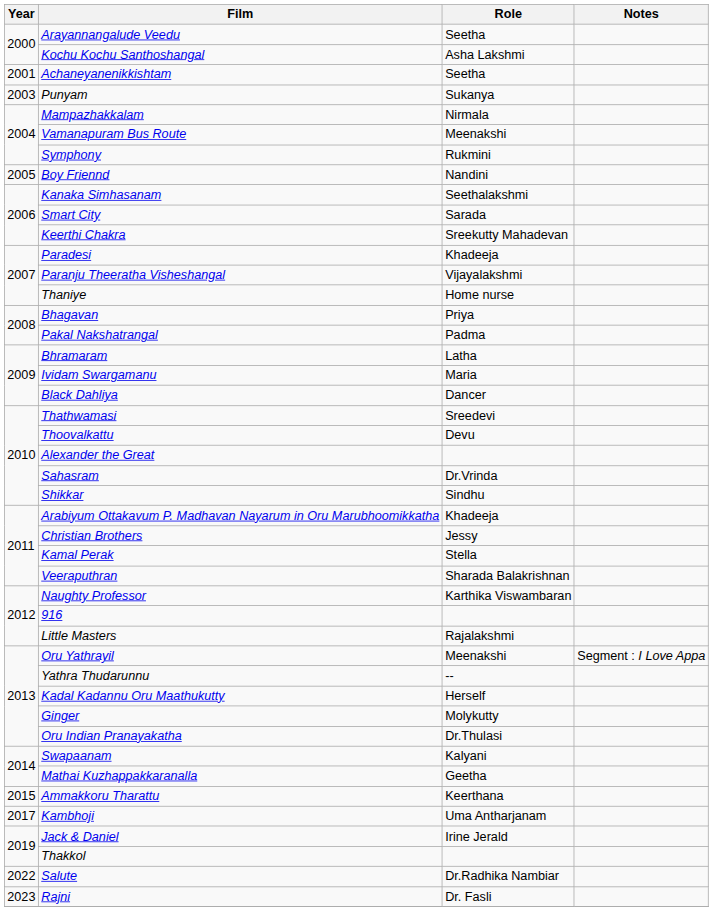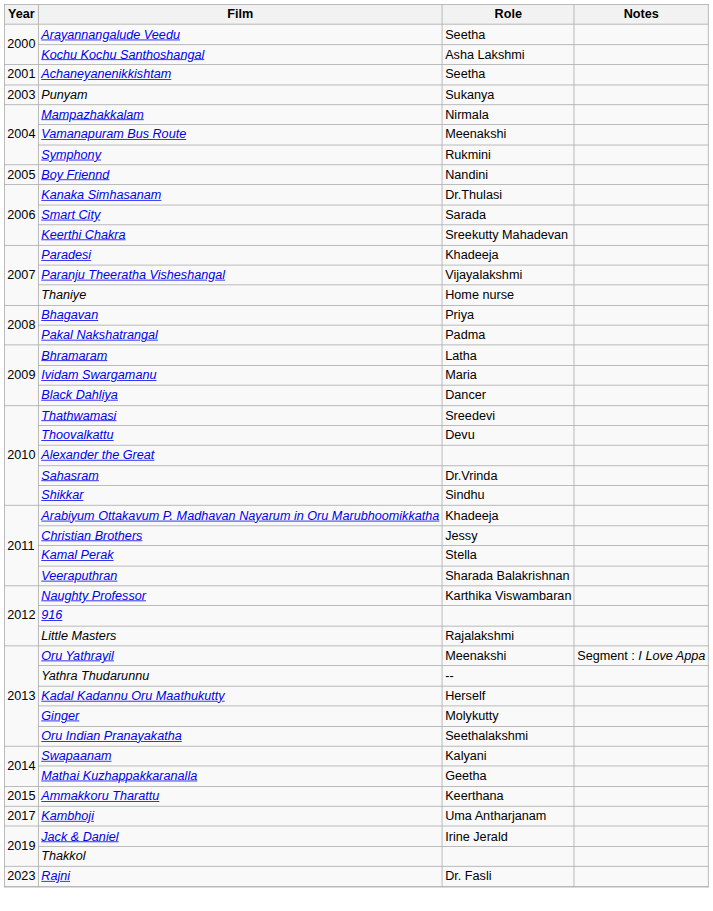 <table class="wikitable sortable">
 <tr>
 <th>Year</th>
 <th>Film</th>
 <th>Role</th>
 <th>Notes</th>
 </tr>
 <tr>
 <td rowspan="2">2000</td>
 <td><em><a href='#'>Arayannangalude Veedu</a></em></td>
 <td>Seetha</td>
 <td></td>
 </tr>
 <tr>
 <td><em><a href='#'>Kochu Kochu Santhoshangal</a></em></td>
 <td>Asha Lakshmi</td>
 <td></td>
 </tr>
 <tr>
 <td>2001</td>
 <td><em><a href='#'>Achaneyanenikkishtam</a></em></td>
 <td>Seetha</td>
 <td></td>
 </tr>
 <tr>
 <td>2003</td>
 <td><em>Punyam</em></td>
 <td>Sukanya</td>
 <td></td>
 </tr>
 <tr>
 <td rowspan="3">2004</td>
 <td><em><a href='#'>Mampazhakkalam</a></em></td>
 <td>Nirmala</td>
 <td></td>
 </tr>
 <tr>
 <td><em><a href='#'>Vamanapuram Bus Route</a></em></td>
 <td>Meenakshi</td>
 <td></td>
 </tr>
 <tr>
 <td><a href='#'><em>Symphony</em></a></td>
 <td>Rukmini</td>
 <td></td>
 </tr>
 <tr>
 <td>2005</td>
 <td><a href='#'><em>Boy Friennd</em></a></td>
 <td>Nandini</td>
 <td></td>
 </tr>
 <tr>
 <td rowspan="3">2006</td>
 <td><em><a href='#'>Kanaka Simhasanam</a></em></td>
-<td>Seethalakshmi</td>
+<td>Dr.Thulasi</td>
 <td></td>
 </tr>
 <tr>
 <td><a href='#'><em>Smart City</em></a></td>
 <td>Sarada</td>
 <td></td>
 </tr>
 <tr>
 <td><em><a href='#'>Keerthi Chakra</a></em></td>
 <td>Sreekutty Mahadevan</td>
 <td></td>
 </tr>
 <tr>
 <td rowspan="3">2007</td>
 <td><a href='#'><em>Paradesi</em></a></td>
 <td>Khadeeja</td>
 <td></td>
 </tr>
 <tr>
 <td><em><a href='#'>Paranju Theeratha Visheshangal</a></em></td>
 <td>Vijayalakshmi</td>
 <td></td>
 </tr>
 <tr>
 <td><em>Thaniye</em></td>
 <td>Home nurse</td>
 <td></td>
 </tr>
 <tr>
 <td rowspan="2">2008</td>
 <td><em><a href='#'>Bhagavan</a></em></td>
 <td>Priya</td>
 <td></td>
 </tr>
 <tr>
 <td><em><a href='#'>Pakal Nakshatrangal</a></em></td>
 <td>Padma</td>
 <td></td>
 </tr>
 <tr>
 <td rowspan="3">2009</td>
 <td><em><a href='#'>Bhramaram</a></em></td>
 <td>Latha</td>
 <td></td>
 </tr>
 <tr>
 <td><em><a href='#'>Ividam Swargamanu</a></em></td>
 <td>Maria</td>
 <td></td>
 </tr>
 <tr>
 <td><em><a href='#'>Black Dahliya</a></em></td>
 <td>Dancer</td>
 <td></td>
 </tr>
 <tr>
 <td rowspan="5">2010</td>
 <td><em><a href='#'>Thathwamasi</a></em></td>
 <td>Sreedevi</td>
 <td></td>
 </tr>
 <tr>
 <td><em><a href='#'>Thoovalkattu</a></em></td>
 <td>Devu</td>
 <td></td>
 </tr>
 <tr>
 <td><a href='#'><em>Alexander the Great</em></a></td>
 <td></td>
 <td></td>
 </tr>
 <tr>
 <td><a href='#'><em>Sahasram</em></a></td>
 <td>Dr.Vrinda</td>
 <td></td>
 </tr>
 <tr>
 <td><em><a href='#'>Shikkar</a></em></td>
 <td>Sindhu</td>
 <td></td>
 </tr>
 <tr>
 <td rowspan="4">2011</td>
 <td><a href='#'><em>Arabiyum Ottakavum P. Madhavan Nayarum in Oru Marubhoomikkatha</em></a></td>
 <td>Khadeeja</td>
 <td></td>
 </tr>
 <tr>
 <td><a href='#'><em>Christian Brothers</em></a></td>
 <td>Jessy</td>
 <td></td>
 </tr>
 <tr>
 <td><a href='#'><em>Kamal Perak</em></a></td>
 <td>Stella</td>
 <td></td>
 </tr>
 <tr>
 <td><em><a href='#'>Veeraputhran</a></em></td>
 <td>Sharada Balakrishnan</td>
 <td></td>
 </tr>
 <tr>
 <td rowspan="3">2012</td>
 <td><em><a href='#'>Naughty Professor</a></em></td>
 <td>Karthika Viswambaran</td>
 <td></td>
 </tr>
 <tr>
 <td><a href='#'><em>916</em></a></td>
 <td></td>
 <td></td>
 </tr>
 <tr>
 <td><em>Little Masters</em></td>
 <td>Rajalakshmi</td>
 <td></td>
 </tr>
 <tr>
 <td rowspan="5">2013</td>
 <td><em><a href='#'>Oru Yathrayil</a>  </em></td>
 <td>Meenakshi</td>
 <td>Segment : <em>I Love Appa</em></td>
 </tr>
 <tr>
 <td><em>Yathra Thudarunnu</em></td>
 <td>--</td>
 <td></td>
 </tr>
 <tr>
 <td><em><a href='#'>Kadal Kadannu Oru Maathukutty</a></em></td>
 <td>Herself</td>
 <td></td>
 </tr>
 <tr>
 <td><a href='#'><em>Ginger</em></a></td>
 <td>Molykutty</td>
 <td></td>
 </tr>
 <tr>
 <td><em><a href='#'>Oru Indian Pranayakatha</a></em></td>
-<td>Dr.Thulasi</td>
+<td>Seethalakshmi</td>
 <td></td>
 </tr>
 <tr>
 <td rowspan="2">2014</td>
 <td><em><a href='#'>Swapaanam</a></em></td>
 <td>Kalyani</td>
 <td></td>
 </tr>
 <tr>
 <td><em><a href='#'>Mathai Kuzhappakkaranalla</a></em></td>
 <td>Geetha</td>
 <td></td>
 </tr>
 <tr>
 <td>2015</td>
 <td><em><a href='#'>Ammakkoru Tharattu</a></em></td>
 <td>Keerthana</td>
 <td></td>
 </tr>
 <tr>
 <td>2017</td>
 <td><em><a href='#'>Kambhoji</a></em></td>
 <td>Uma Antharjanam</td>
 <td></td>
 </tr>
 <tr>
 <td rowspan="2">2019</td>
 <td><em><a href='#'>Jack & Daniel</a></em></td>
 <td>Irine Jerald</td>
 <td></td>
 </tr>
 <tr>
 <td><em>Thakkol</em></td>
 <td></td>
 <td></td>
 </tr>
 <tr>
-<td>2022</td>
-<td><em><a href='#'>Salute</a></em></td>
-<td>Dr.Radhika Nambiar</td>
-<td></td>
-</tr>
-<tr>
 <td>2023</td>
 <td><em><a href='#'>Rajni</a></em></td>
 <td>Dr. Fasli</td>
 <td></td>
 </tr>
 <tr>
 </tr>
 </table>
